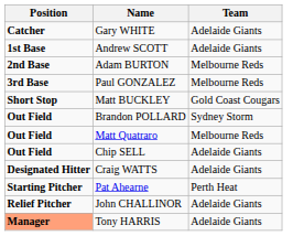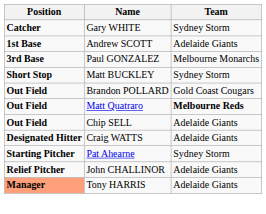 <table class="wikitable">
 <tr>
 <th>Position</th>
 <th>Name</th>
 <th>Team</th>
 </tr>
 <tr>
 <td><strong>Catcher</strong></td>
 <td>Gary WHITE</td>
-<td>Adelaide Giants</td>
+<td>Sydney Storm</td>
 </tr>
 <tr>
 <td><strong>1st Base</strong></td>
 <td>Andrew SCOTT</td>
 <td>Adelaide Giants</td>
 </tr>
 <tr>
-<td><strong>2nd Base</strong></td>
-<td>Adam BURTON</td>
-<td>Melbourne Reds</td>
-</tr>
-<tr>
 <td><strong>3rd Base</strong></td>
 <td>Paul GONZALEZ</td>
-<td>Melbourne Reds</td>
+<td>Melbourne Monarchs</td>
 </tr>
 <tr>
 <td><strong>Short Stop</strong></td>
 <td>Matt BUCKLEY</td>
+<td>Sydney Storm</td>
+</tr>
+<tr>
+<td><strong>Out Field</strong></td>
+<td>Brandon POLLARD</td>
 <td>Gold Coast Cougars</td>
 </tr>
 <tr>
 <td><strong>Out Field</strong></td>
-<td>Brandon POLLARD</td>
-<td>Sydney Storm</td>
-</tr>
-<tr>
-<td><strong>Out Field</strong></td>
 <td><a href='#'>Matt Quatraro</a></td>
-<td>Melbourne Reds</td>
+<td><strong>Melbourne Reds</strong></td>
 </tr>
 <tr>
 <td><strong>Out Field</strong></td>
 <td>Chip SELL</td>
 <td>Adelaide Giants</td>
 </tr>
 <tr>
 <td><strong>Designated Hitter</strong></td>
 <td>Craig WATTS</td>
 <td>Adelaide Giants</td>
 </tr>
 <tr>
 <td><strong>Starting Pitcher</strong></td>
 <td><a href='#'>Pat Ahearne</a></td>
-<td>Perth Heat</td>
+<td>Sydney Storm</td>
 </tr>
 <tr>
 <td><strong>Relief Pitcher</strong></td>
 <td>John CHALLINOR</td>
 <td>Adelaide Giants</td>
 </tr>
 <tr>
 <td style="background: lightsalmon;"><strong>Manager</strong></td>
 <td>Tony HARRIS</td>
 <td>Adelaide Giants</td>
 </tr>
 </table>
